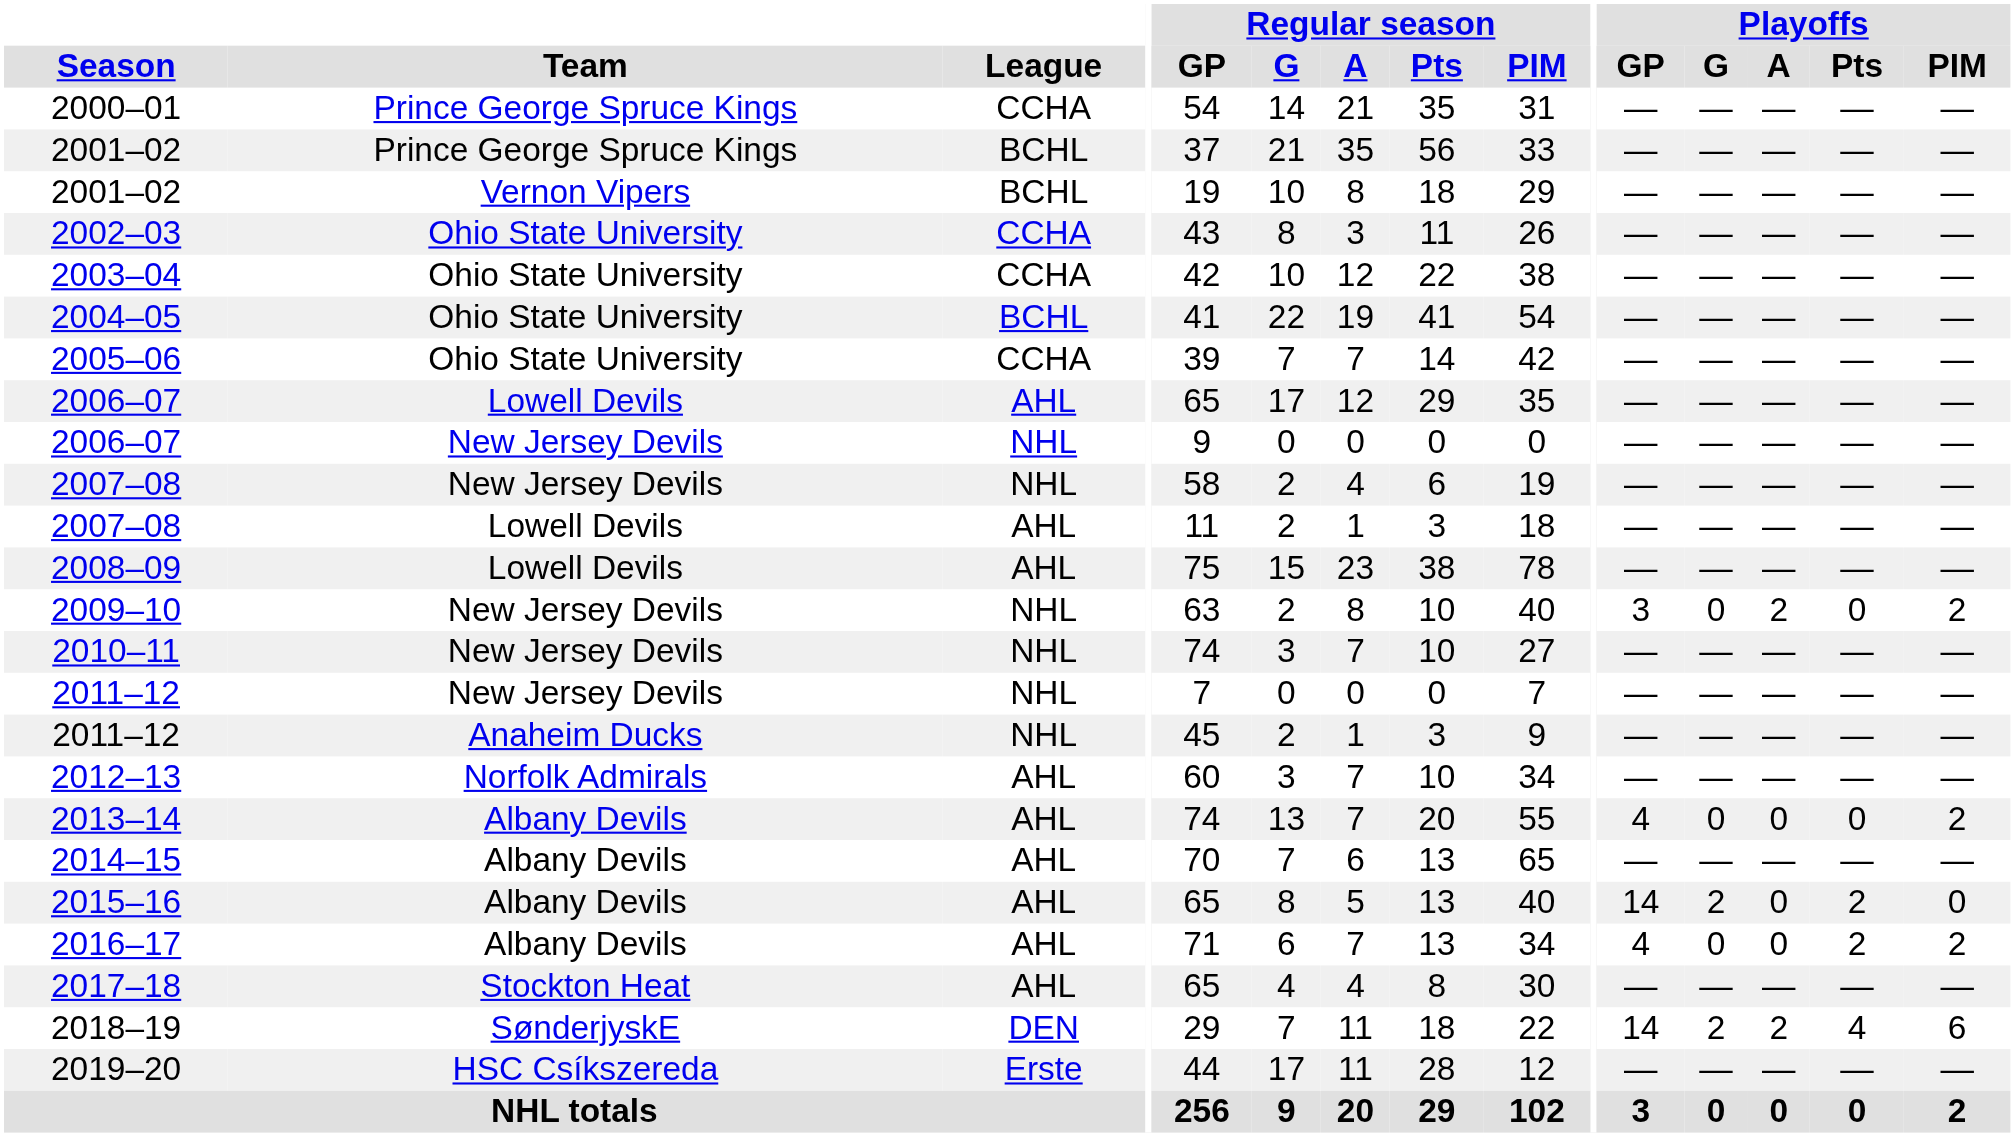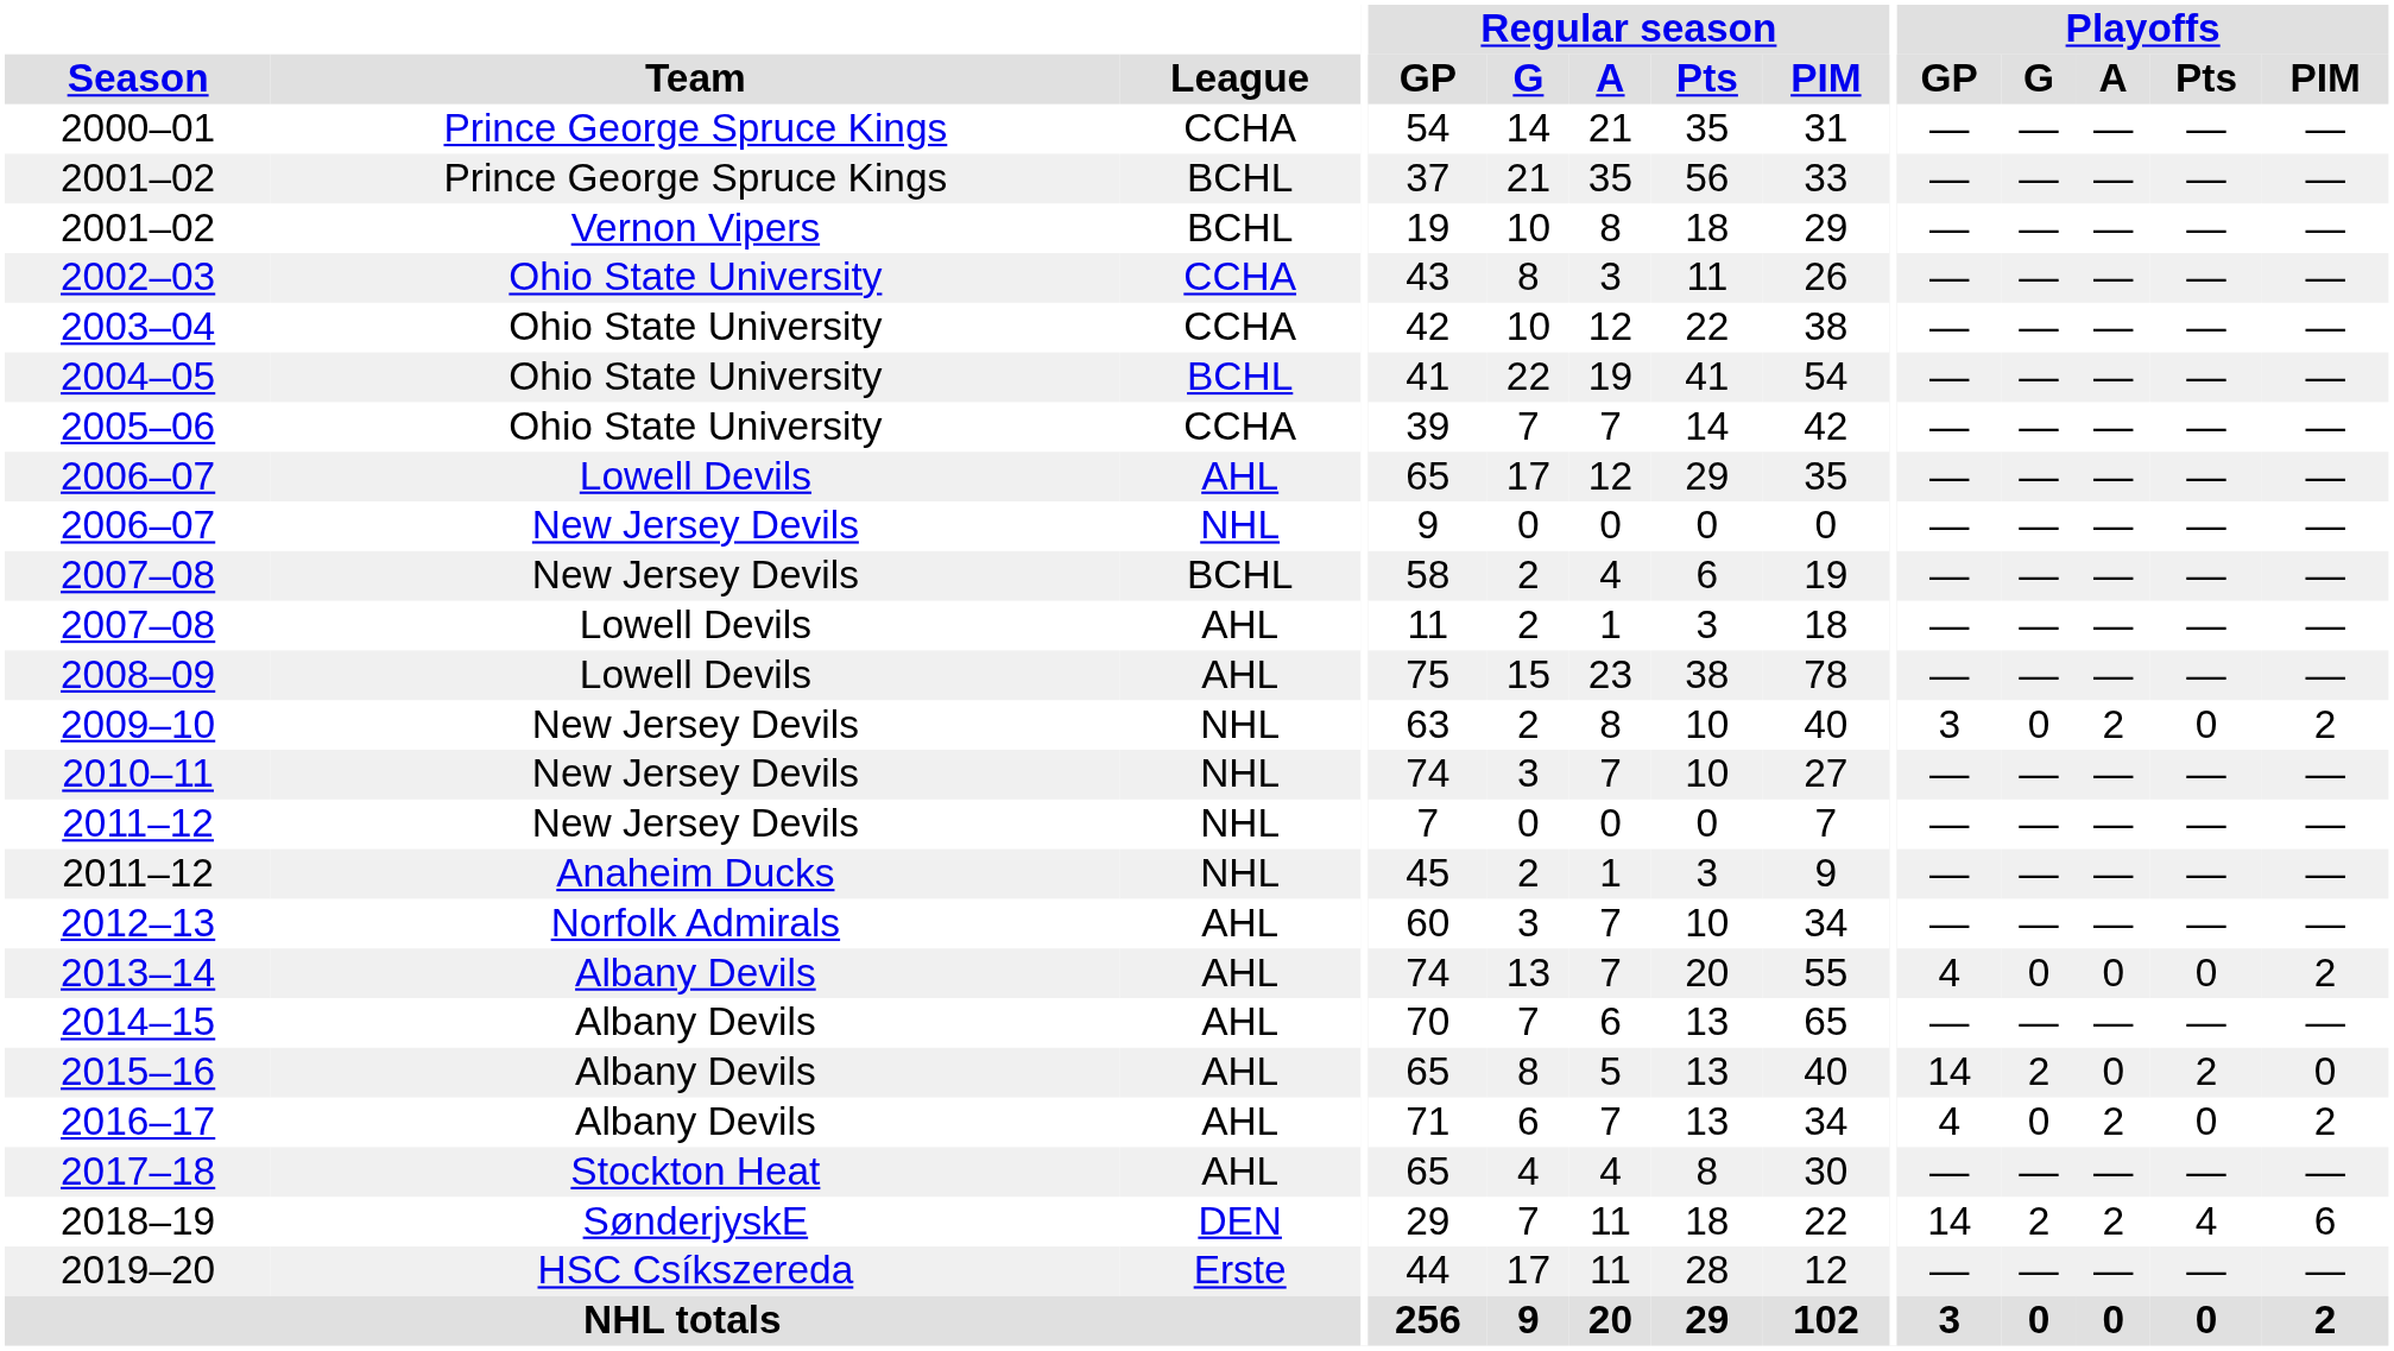 <table border="0" cellpadding="1" cellspacing="0" style="text-align:center; width:60em">
 <tr bgcolor="#e0e0e0">
 <th colspan="3"  bgcolor="#ffffff"></th>
 <th rowspan="99" bgcolor="#ffffff"></th>
 <th colspan="5"><a href='#'>Regular season</a></th>
 <th rowspan="99" bgcolor="#ffffff"></th>
 <th colspan="5"><a href='#'>Playoffs</a></th>
 </tr>
 <tr bgcolor="#e0e0e0">
 <th><a href='#'>Season</a></th>
 <th>Team</th>
 <th>League</th>
 <th>GP</th>
 <th><a href='#'>G</a></th>
 <th><a href='#'>A</a></th>
 <th><a href='#'>Pts</a></th>
 <th><a href='#'>PIM</a></th>
 <th>GP</th>
 <th>G</th>
 <th>A</th>
 <th>Pts</th>
 <th>PIM</th>
 </tr>
 <tr>
 <td>2000–01</td>
 <td><a href='#'>Prince George Spruce Kings</a></td>
 <td>CCHA</td>
 <td>54</td>
 <td>14</td>
 <td>21</td>
 <td>35</td>
 <td>31</td>
 <td>—</td>
 <td>—</td>
 <td>—</td>
 <td>—</td>
 <td>—</td>
 </tr>
 <tr style="background:#f0f0f0;">
 <td>2001–02</td>
 <td>Prince George Spruce Kings</td>
 <td>BCHL</td>
 <td>37</td>
 <td>21</td>
 <td>35</td>
 <td>56</td>
 <td>33</td>
 <td>—</td>
 <td>—</td>
 <td>—</td>
 <td>—</td>
 <td>—</td>
 </tr>
 <tr>
 <td>2001–02</td>
 <td><a href='#'>Vernon Vipers</a></td>
 <td>BCHL</td>
 <td>19</td>
 <td>10</td>
 <td>8</td>
 <td>18</td>
 <td>29</td>
 <td>—</td>
 <td>—</td>
 <td>—</td>
 <td>—</td>
 <td>—</td>
 </tr>
 <tr style="background:#f0f0f0;">
 <td><a href='#'>2002–03</a></td>
 <td><a href='#'>Ohio State University</a></td>
 <td><a href='#'>CCHA</a></td>
 <td>43</td>
 <td>8</td>
 <td>3</td>
 <td>11</td>
 <td>26</td>
 <td>—</td>
 <td>—</td>
 <td>—</td>
 <td>—</td>
 <td>—</td>
 </tr>
 <tr>
 <td><a href='#'>2003–04</a></td>
 <td>Ohio State University</td>
 <td>CCHA</td>
 <td>42</td>
 <td>10</td>
 <td>12</td>
 <td>22</td>
 <td>38</td>
 <td>—</td>
 <td>—</td>
 <td>—</td>
 <td>—</td>
 <td>—</td>
 </tr>
 <tr style="background:#f0f0f0;">
 <td><a href='#'>2004–05</a></td>
 <td>Ohio State University</td>
 <td><a href='#'>BCHL</a></td>
 <td>41</td>
 <td>22</td>
 <td>19</td>
 <td>41</td>
 <td>54</td>
 <td>—</td>
 <td>—</td>
 <td>—</td>
 <td>—</td>
 <td>—</td>
 </tr>
 <tr>
 <td><a href='#'>2005–06</a></td>
 <td>Ohio State University</td>
 <td>CCHA</td>
 <td>39</td>
 <td>7</td>
 <td>7</td>
 <td>14</td>
 <td>42</td>
 <td>—</td>
 <td>—</td>
 <td>—</td>
 <td>—</td>
 <td>—</td>
 </tr>
 <tr style="background:#f0f0f0;">
 <td><a href='#'>2006–07</a></td>
 <td><a href='#'>Lowell Devils</a></td>
 <td><a href='#'>AHL</a></td>
 <td>65</td>
 <td>17</td>
 <td>12</td>
 <td>29</td>
 <td>35</td>
 <td>—</td>
 <td>—</td>
 <td>—</td>
 <td>—</td>
 <td>—</td>
 </tr>
 <tr>
 <td><a href='#'>2006–07</a></td>
 <td><a href='#'>New Jersey Devils</a></td>
 <td><a href='#'>NHL</a></td>
 <td>9</td>
 <td>0</td>
 <td>0</td>
 <td>0</td>
 <td>0</td>
 <td>—</td>
 <td>—</td>
 <td>—</td>
 <td>—</td>
 <td>—</td>
 </tr>
 <tr style="background:#f0f0f0;">
 <td><a href='#'>2007–08</a></td>
 <td>New Jersey Devils</td>
-<td>NHL</td>
+<td>BCHL</td>
 <td>58</td>
 <td>2</td>
 <td>4</td>
 <td>6</td>
 <td>19</td>
 <td>—</td>
 <td>—</td>
 <td>—</td>
 <td>—</td>
 <td>—</td>
 </tr>
 <tr>
 <td><a href='#'>2007–08</a></td>
 <td>Lowell Devils</td>
 <td>AHL</td>
 <td>11</td>
 <td>2</td>
 <td>1</td>
 <td>3</td>
 <td>18</td>
 <td>—</td>
 <td>—</td>
 <td>—</td>
 <td>—</td>
 <td>—</td>
 </tr>
 <tr style="background:#f0f0f0;">
 <td><a href='#'>2008–09</a></td>
 <td>Lowell Devils</td>
 <td>AHL</td>
 <td>75</td>
 <td>15</td>
 <td>23</td>
 <td>38</td>
 <td>78</td>
 <td>—</td>
 <td>—</td>
 <td>—</td>
 <td>—</td>
 <td>—</td>
 </tr>
 <tr>
 <td><a href='#'>2009–10</a></td>
 <td>New Jersey Devils</td>
 <td>NHL</td>
 <td>63</td>
 <td>2</td>
 <td>8</td>
 <td>10</td>
 <td>40</td>
 <td>3</td>
 <td>0</td>
 <td>2</td>
 <td>0</td>
 <td>2</td>
 </tr>
 <tr style="background:#f0f0f0;">
 <td><a href='#'>2010–11</a></td>
 <td>New Jersey Devils</td>
 <td>NHL</td>
 <td>74</td>
 <td>3</td>
 <td>7</td>
 <td>10</td>
 <td>27</td>
 <td>—</td>
 <td>—</td>
 <td>—</td>
 <td>—</td>
 <td>—</td>
 </tr>
 <tr>
 <td><a href='#'>2011–12</a></td>
 <td>New Jersey Devils</td>
 <td>NHL</td>
 <td>7</td>
 <td>0</td>
 <td>0</td>
 <td>0</td>
 <td>7</td>
 <td>—</td>
 <td>—</td>
 <td>—</td>
 <td>—</td>
 <td>—</td>
 </tr>
 <tr style="background:#f0f0f0;">
 <td>2011–12</td>
 <td><a href='#'>Anaheim Ducks</a></td>
 <td>NHL</td>
 <td>45</td>
 <td>2</td>
 <td>1</td>
 <td>3</td>
 <td>9</td>
 <td>—</td>
 <td>—</td>
 <td>—</td>
 <td>—</td>
 <td>—</td>
 </tr>
 <tr>
 <td><a href='#'>2012–13</a></td>
 <td><a href='#'>Norfolk Admirals</a></td>
 <td>AHL</td>
 <td>60</td>
 <td>3</td>
 <td>7</td>
 <td>10</td>
 <td>34</td>
 <td>—</td>
 <td>—</td>
 <td>—</td>
 <td>—</td>
 <td>—</td>
 </tr>
 <tr style="background:#f0f0f0;">
 <td><a href='#'>2013–14</a></td>
 <td><a href='#'>Albany Devils</a></td>
 <td>AHL</td>
 <td>74</td>
 <td>13</td>
 <td>7</td>
 <td>20</td>
 <td>55</td>
 <td>4</td>
 <td>0</td>
 <td>0</td>
 <td>0</td>
 <td>2</td>
 </tr>
 <tr>
 <td><a href='#'>2014–15</a></td>
 <td>Albany Devils</td>
 <td>AHL</td>
 <td>70</td>
 <td>7</td>
 <td>6</td>
 <td>13</td>
 <td>65</td>
 <td>—</td>
 <td>—</td>
 <td>—</td>
 <td>—</td>
 <td>—</td>
 </tr>
 <tr style="background:#f0f0f0;">
 <td><a href='#'>2015–16</a></td>
 <td>Albany Devils</td>
 <td>AHL</td>
 <td>65</td>
 <td>8</td>
 <td>5</td>
 <td>13</td>
 <td>40</td>
 <td>14</td>
 <td>2</td>
 <td>0</td>
 <td>2</td>
 <td>0</td>
 </tr>
 <tr>
 <td><a href='#'>2016–17</a></td>
 <td>Albany Devils</td>
 <td>AHL</td>
 <td>71</td>
 <td>6</td>
 <td>7</td>
 <td>13</td>
 <td>34</td>
 <td>4</td>
 <td>0</td>
+<td>2</td>
 <td>0</td>
-<td>2</td>
 <td>2</td>
 </tr>
 <tr style="background:#f0f0f0;">
 <td><a href='#'>2017–18</a></td>
 <td><a href='#'>Stockton Heat</a></td>
 <td>AHL</td>
 <td>65</td>
 <td>4</td>
 <td>4</td>
 <td>8</td>
 <td>30</td>
 <td>—</td>
 <td>—</td>
 <td>—</td>
 <td>—</td>
 <td>—</td>
 </tr>
 <tr>
 <td>2018–19</td>
 <td><a href='#'>SønderjyskE</a></td>
 <td><a href='#'>DEN</a></td>
 <td>29</td>
 <td>7</td>
 <td>11</td>
 <td>18</td>
 <td>22</td>
 <td>14</td>
 <td>2</td>
 <td>2</td>
 <td>4</td>
 <td>6</td>
 </tr>
 <tr style="background:#f0f0f0;">
 <td>2019–20</td>
 <td><a href='#'>HSC Csíkszereda</a></td>
 <td><a href='#'>Erste</a></td>
 <td>44</td>
 <td>17</td>
 <td>11</td>
 <td>28</td>
 <td>12</td>
 <td>—</td>
 <td>—</td>
 <td>—</td>
 <td>—</td>
 <td>—</td>
 </tr>
 <tr style="background:#e0e0e0;">
 <th colspan="3">NHL totals</th>
 <th>256</th>
 <th>9</th>
 <th>20</th>
 <th>29</th>
 <th>102</th>
 <th>3</th>
 <th>0</th>
 <th>0</th>
 <th>0</th>
 <th>2</th>
 </tr>
 </table>
